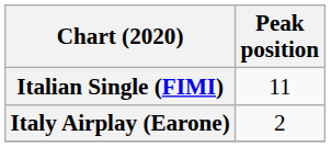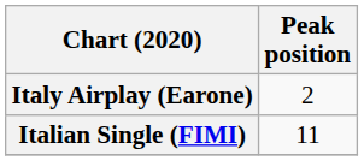 <table class="wikitable sortable plainrowheaders" style="text-align:center">
 <tr>
 <th scope="col">Chart (2020)</th>
 <th scope="col">Peak<br>position</th>
 </tr>
 <tr>
+<th scope="row">Italy Airplay (Earone)</th>
+<td>2</td>
+</tr>
+<tr>
 <th scope="row">Italian Single (<a href='#'>FIMI</a>)</th>
 <td>11</td>
 </tr>
 <tr>
-<th scope="row">Italy Airplay (Earone)</th>
-<td>2</td>
-</tr>
-<tr>
 </tr>
 </table>
